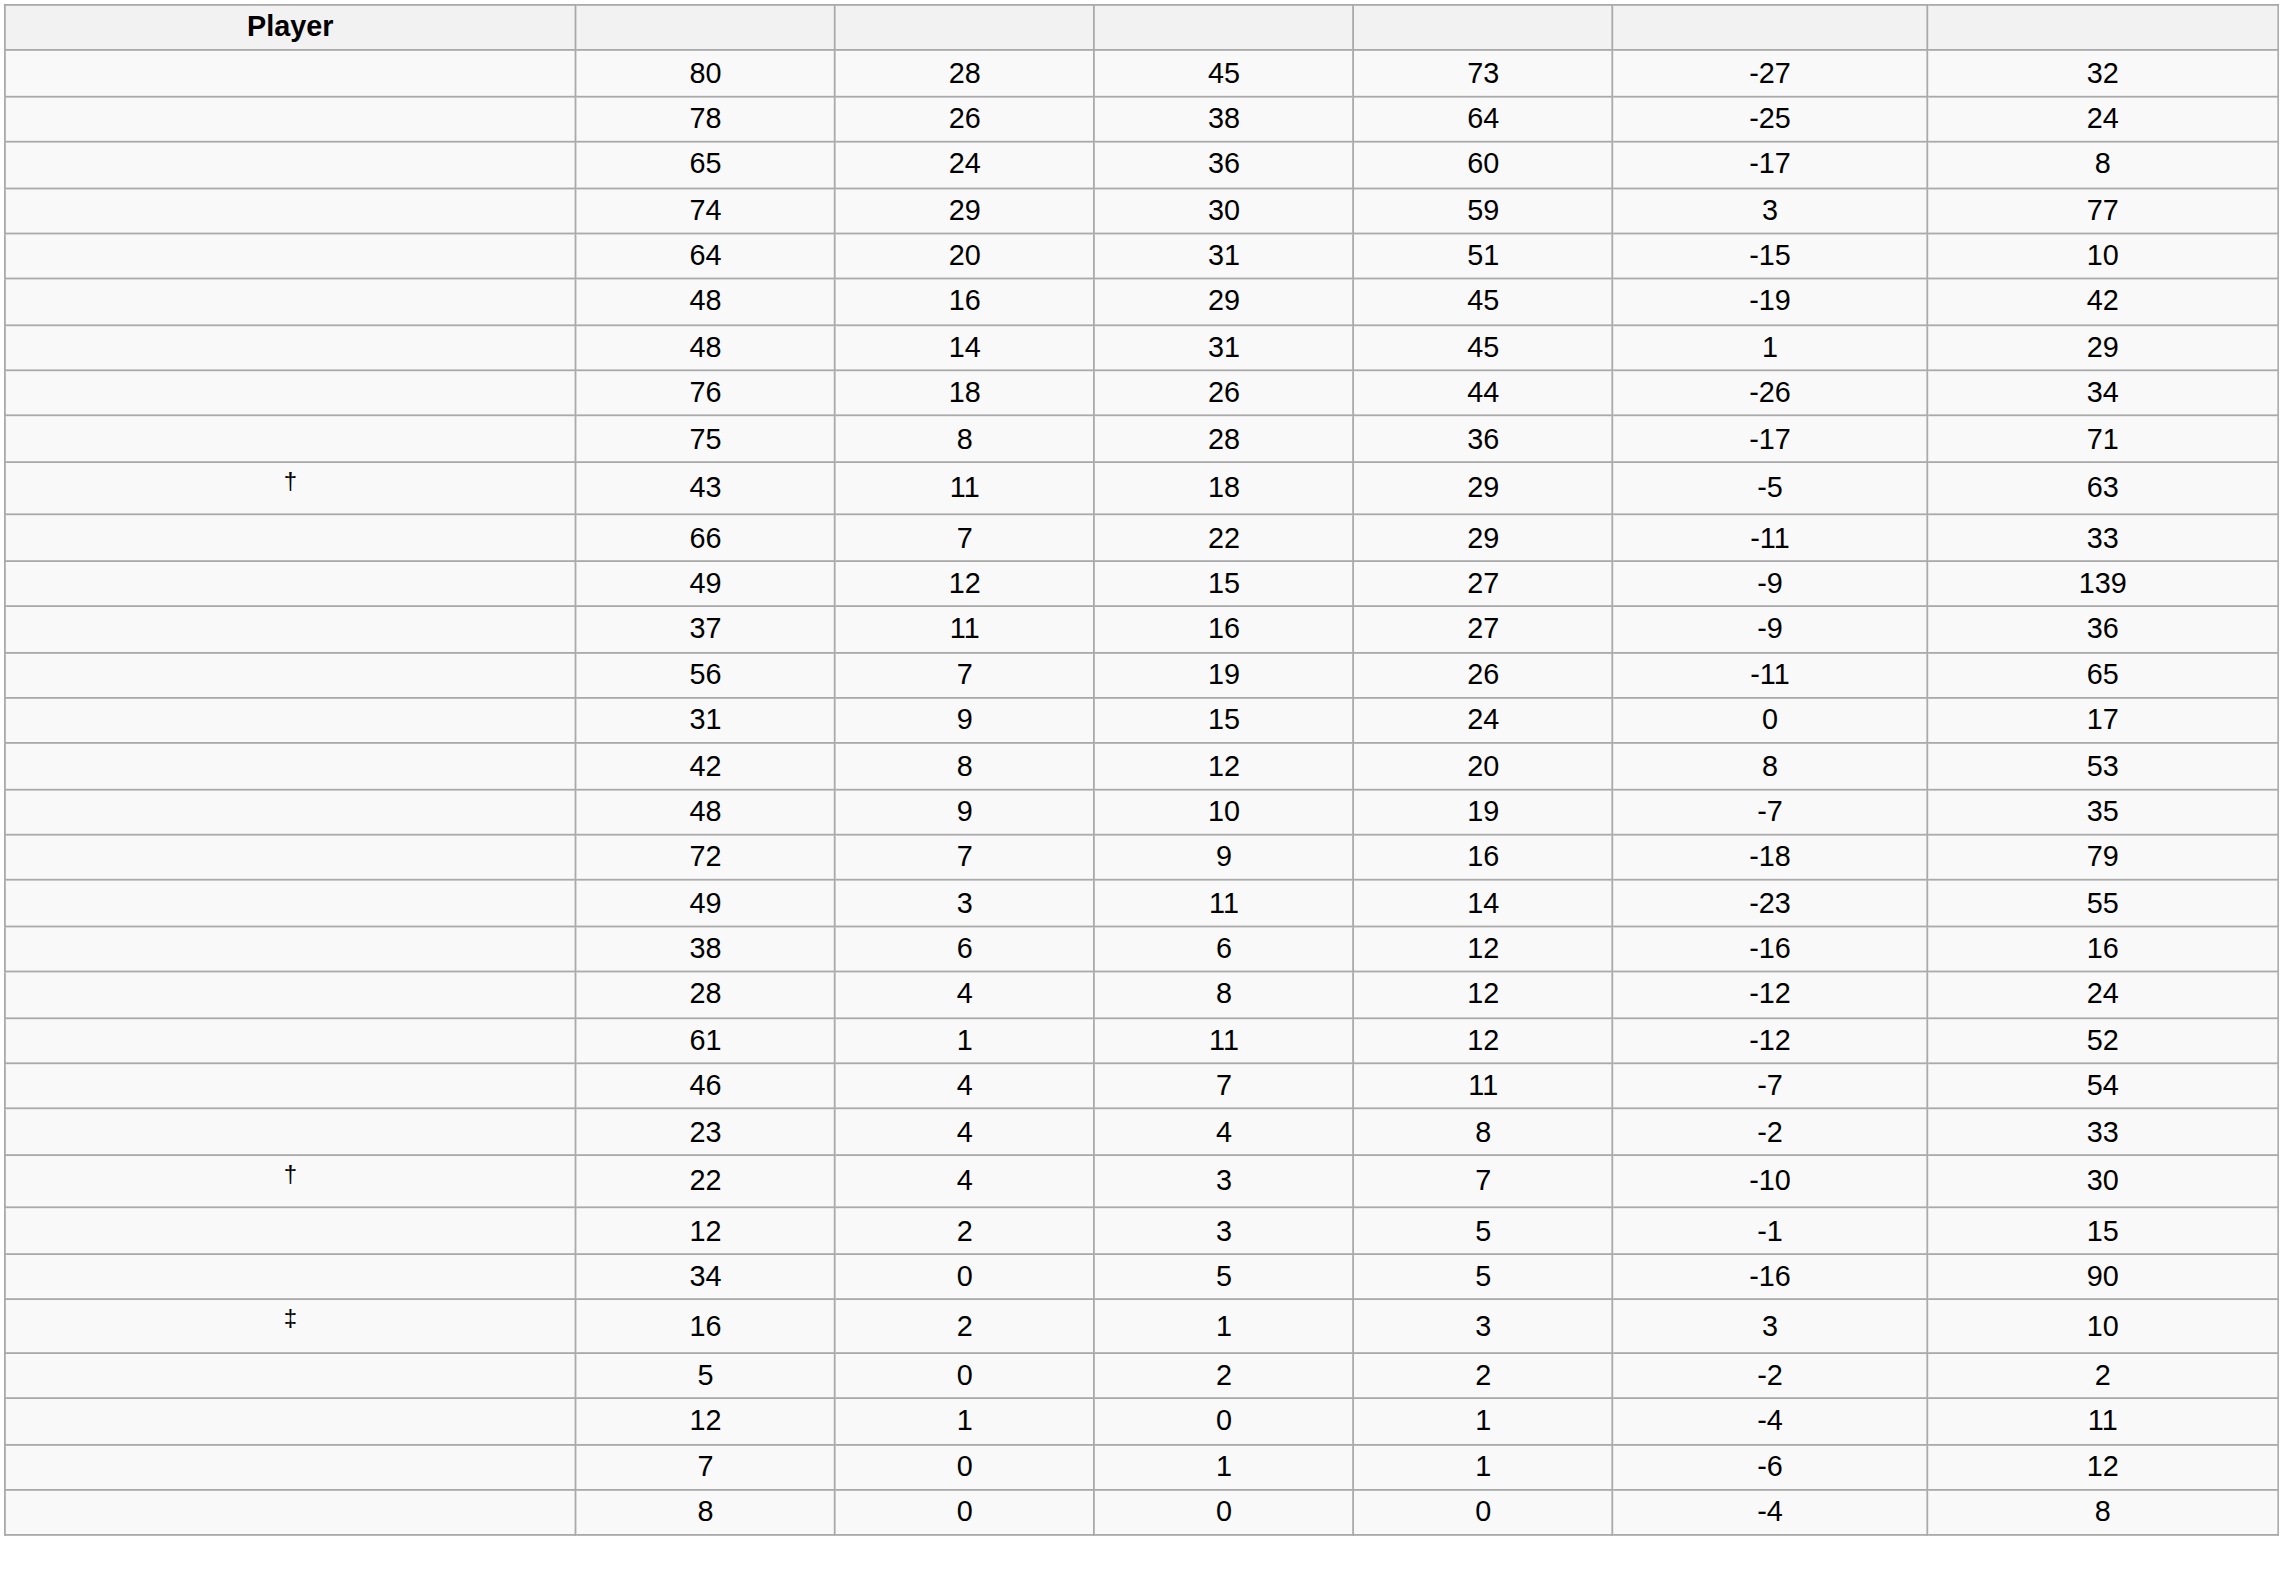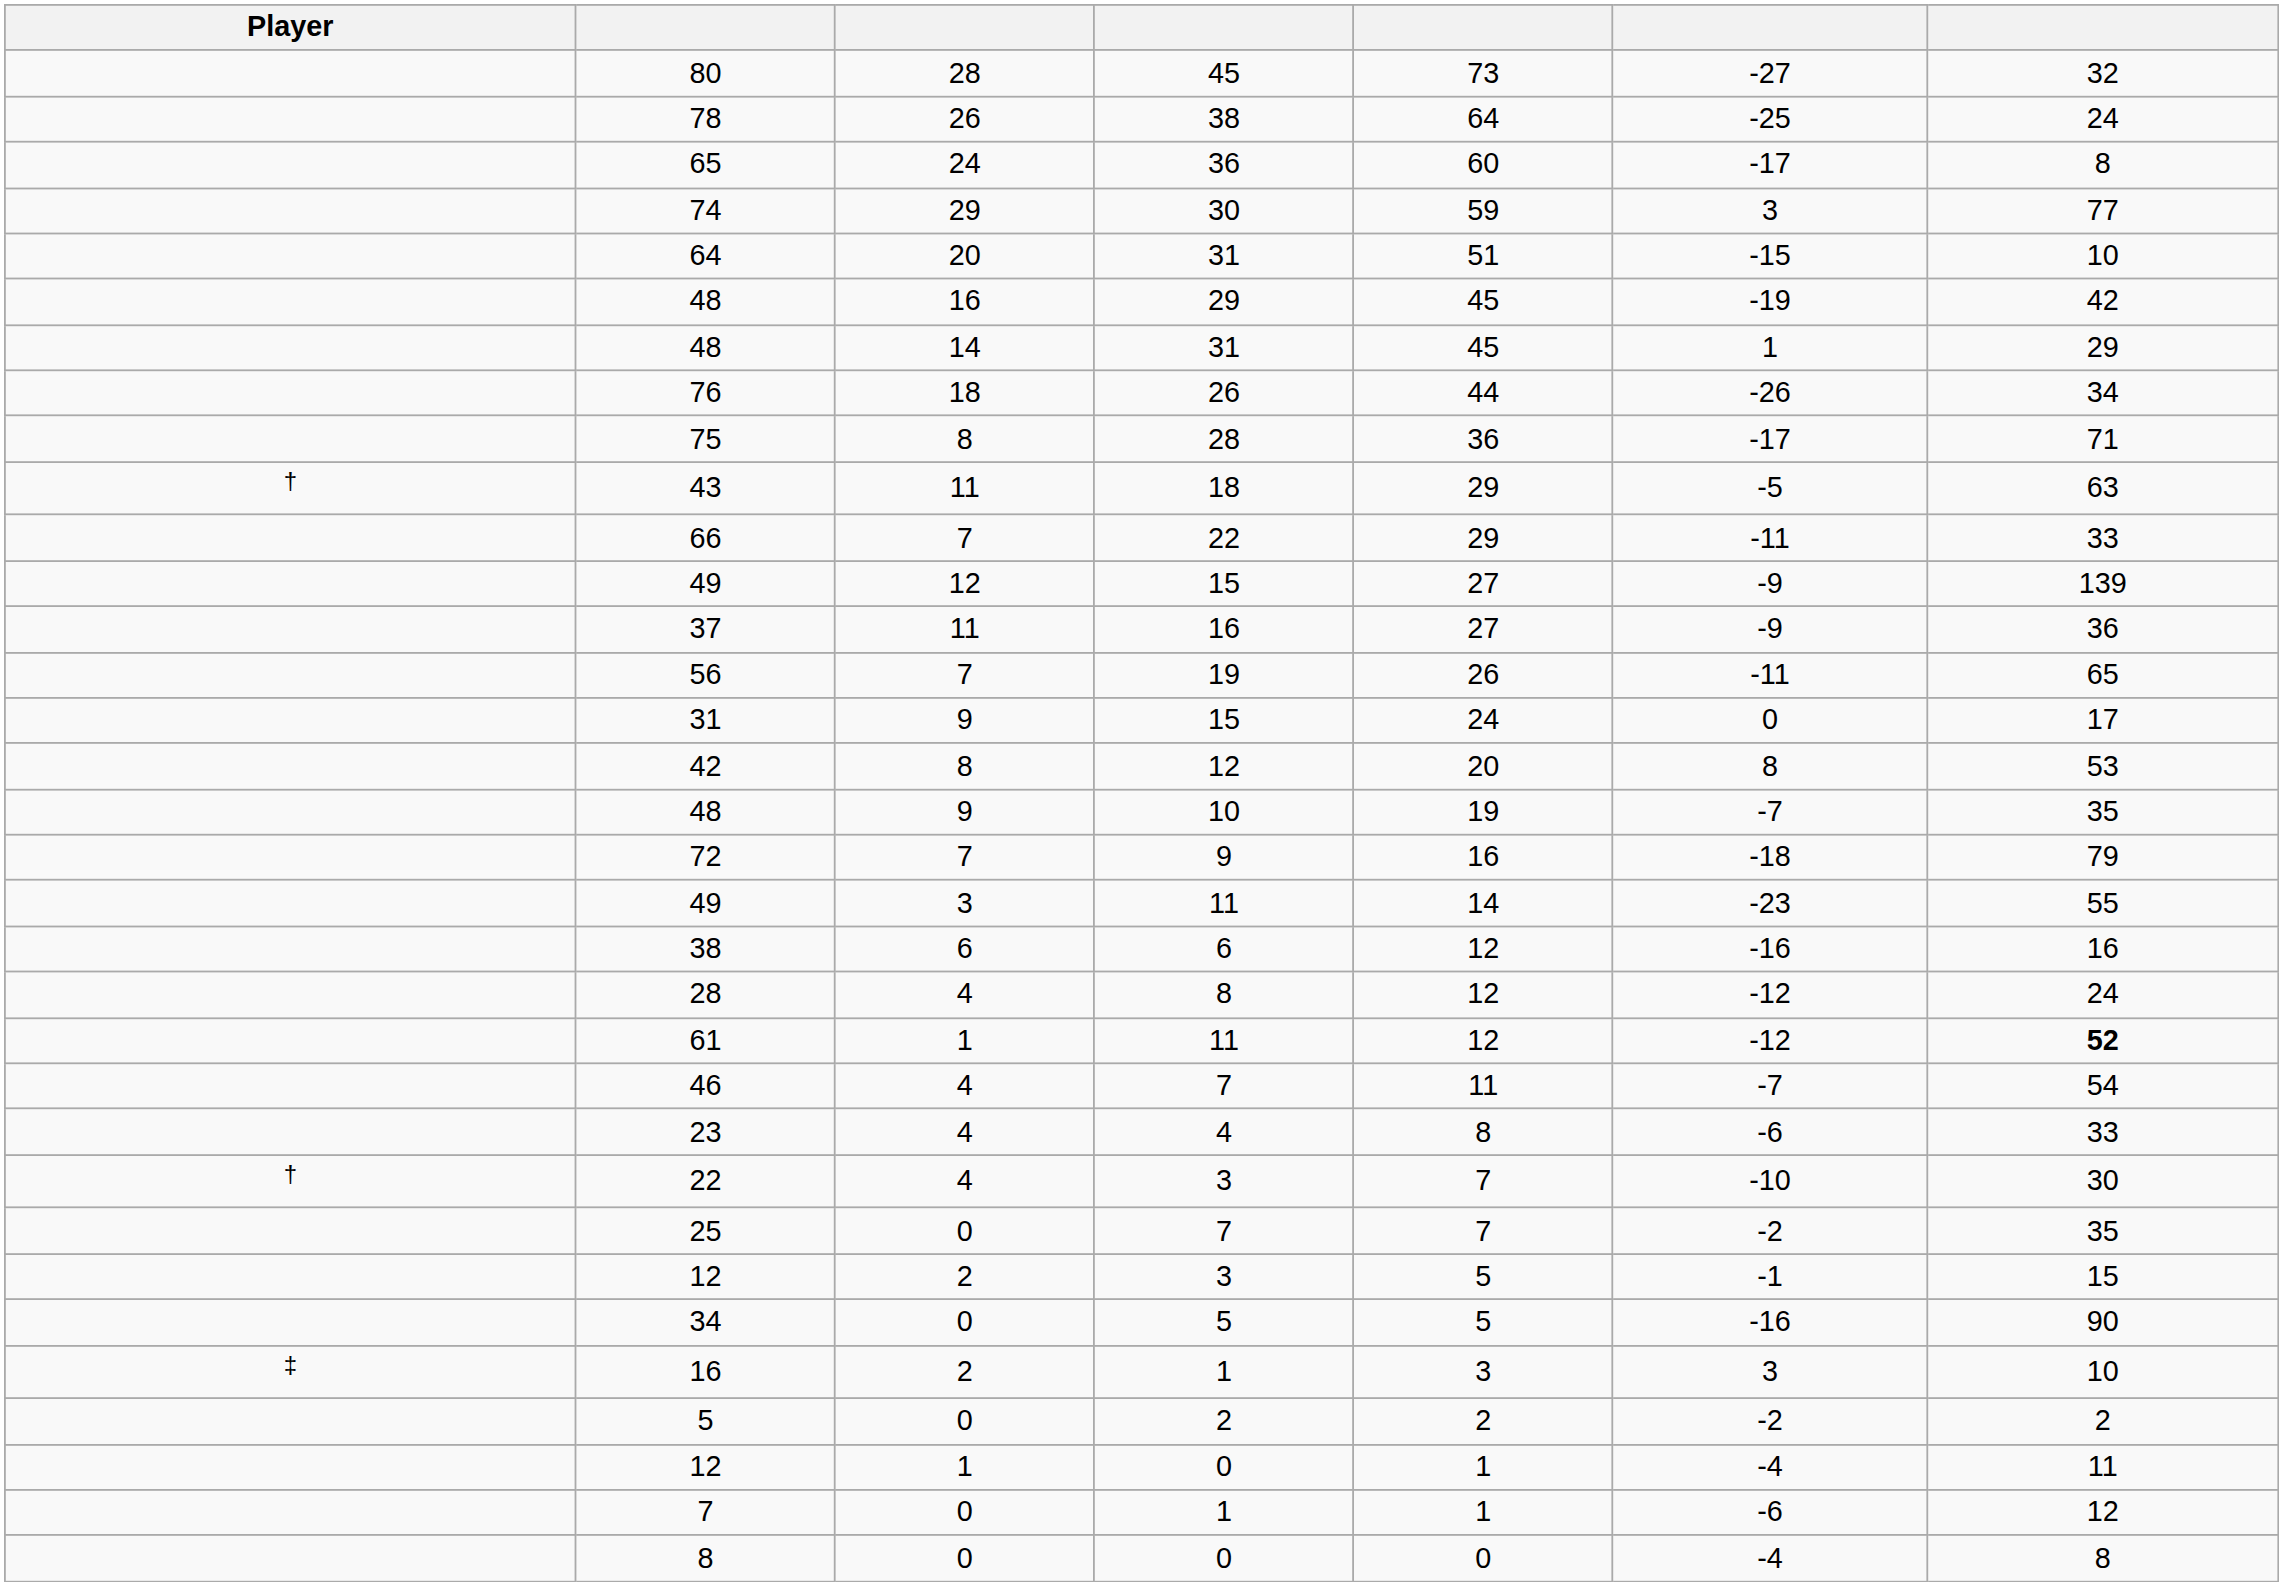 <table class="wikitable sortable" style="width:100%;">
 <tr align=center>
 <th>Player</th>
 <th></th>
 <th></th>
 <th></th>
 <th></th>
 <th data-sort-type="number"></th>
 <th></th>
 </tr>
 <tr align=center>
 <td></td>
 <td>80</td>
 <td>28</td>
 <td>45</td>
 <td>73</td>
 <td>-27</td>
 <td>32</td>
 </tr>
 <tr align=center>
 <td></td>
 <td>78</td>
 <td>26</td>
 <td>38</td>
 <td>64</td>
 <td>-25</td>
 <td>24</td>
 </tr>
 <tr align=center>
 <td></td>
 <td>65</td>
 <td>24</td>
 <td>36</td>
 <td>60</td>
 <td>-17</td>
 <td>8</td>
 </tr>
 <tr align=center>
 <td></td>
 <td>74</td>
 <td>29</td>
 <td>30</td>
 <td>59</td>
 <td>3</td>
 <td>77</td>
 </tr>
 <tr align=center>
 <td></td>
 <td>64</td>
 <td>20</td>
 <td>31</td>
 <td>51</td>
 <td>-15</td>
 <td>10</td>
 </tr>
 <tr align=center>
 <td></td>
 <td>48</td>
 <td>16</td>
 <td>29</td>
 <td>45</td>
 <td>-19</td>
 <td>42</td>
 </tr>
 <tr align=center>
 <td></td>
 <td>48</td>
 <td>14</td>
 <td>31</td>
 <td>45</td>
 <td>1</td>
 <td>29</td>
 </tr>
 <tr align=center>
 <td></td>
 <td>76</td>
 <td>18</td>
 <td>26</td>
 <td>44</td>
 <td>-26</td>
 <td>34</td>
 </tr>
 <tr align=center>
 <td></td>
 <td>75</td>
 <td>8</td>
 <td>28</td>
 <td>36</td>
 <td>-17</td>
 <td>71</td>
 </tr>
 <tr align=center>
 <td><sup>†</sup></td>
 <td>43</td>
 <td>11</td>
 <td>18</td>
 <td>29</td>
 <td>-5</td>
 <td>63</td>
 </tr>
 <tr align=center>
 <td></td>
 <td>66</td>
 <td>7</td>
 <td>22</td>
 <td>29</td>
 <td>-11</td>
 <td>33</td>
 </tr>
 <tr align=center>
 <td></td>
 <td>49</td>
 <td>12</td>
 <td>15</td>
 <td>27</td>
 <td>-9</td>
 <td>139</td>
 </tr>
 <tr align=center>
 <td></td>
 <td>37</td>
 <td>11</td>
 <td>16</td>
 <td>27</td>
 <td>-9</td>
 <td>36</td>
 </tr>
 <tr align=center>
 <td></td>
 <td>56</td>
 <td>7</td>
 <td>19</td>
 <td>26</td>
 <td>-11</td>
 <td>65</td>
 </tr>
 <tr align=center>
 <td></td>
 <td>31</td>
 <td>9</td>
 <td>15</td>
 <td>24</td>
 <td>0</td>
 <td>17</td>
 </tr>
 <tr align=center>
 <td></td>
 <td>42</td>
 <td>8</td>
 <td>12</td>
 <td>20</td>
 <td>8</td>
 <td>53</td>
 </tr>
 <tr align=center>
 <td></td>
 <td>48</td>
 <td>9</td>
 <td>10</td>
 <td>19</td>
 <td>-7</td>
 <td>35</td>
 </tr>
 <tr align=center>
 <td></td>
 <td>72</td>
 <td>7</td>
 <td>9</td>
 <td>16</td>
 <td>-18</td>
 <td>79</td>
 </tr>
 <tr align=center>
 <td></td>
 <td>49</td>
 <td>3</td>
 <td>11</td>
 <td>14</td>
 <td>-23</td>
 <td>55</td>
 </tr>
 <tr align=center>
 <td></td>
 <td>38</td>
 <td>6</td>
 <td>6</td>
 <td>12</td>
 <td>-16</td>
 <td>16</td>
 </tr>
 <tr align=center>
 <td></td>
 <td>28</td>
 <td>4</td>
 <td>8</td>
 <td>12</td>
 <td>-12</td>
 <td>24</td>
 </tr>
 <tr align=center>
 <td></td>
 <td>61</td>
 <td>1</td>
 <td>11</td>
 <td>12</td>
 <td>-12</td>
-<td>52</td>
+<td><strong>52</strong></td>
 </tr>
 <tr align=center>
 <td></td>
 <td>46</td>
 <td>4</td>
 <td>7</td>
 <td>11</td>
 <td>-7</td>
 <td>54</td>
 </tr>
 <tr align=center>
 <td></td>
 <td>23</td>
 <td>4</td>
 <td>4</td>
 <td>8</td>
-<td>-2</td>
+<td>-6</td>
 <td>33</td>
 </tr>
 <tr align=center>
 <td><sup>†</sup></td>
 <td>22</td>
 <td>4</td>
 <td>3</td>
 <td>7</td>
 <td>-10</td>
 <td>30</td>
+</tr>
+<tr align=center>
+<td></td>
+<td>25</td>
+<td>0</td>
+<td>7</td>
+<td>7</td>
+<td>-2</td>
+<td>35</td>
 </tr>
 <tr align=center>
 <td></td>
 <td>12</td>
 <td>2</td>
 <td>3</td>
 <td>5</td>
 <td>-1</td>
 <td>15</td>
 </tr>
 <tr align=center>
 <td></td>
 <td>34</td>
 <td>0</td>
 <td>5</td>
 <td>5</td>
 <td>-16</td>
 <td>90</td>
 </tr>
 <tr align=center>
 <td><sup>‡</sup></td>
 <td>16</td>
 <td>2</td>
 <td>1</td>
 <td>3</td>
 <td>3</td>
 <td>10</td>
 </tr>
 <tr align=center>
 <td></td>
 <td>5</td>
 <td>0</td>
 <td>2</td>
 <td>2</td>
 <td>-2</td>
 <td>2</td>
 </tr>
 <tr align=center>
 <td></td>
 <td>12</td>
 <td>1</td>
 <td>0</td>
 <td>1</td>
 <td>-4</td>
 <td>11</td>
 </tr>
 <tr align=center>
 <td></td>
 <td>7</td>
 <td>0</td>
 <td>1</td>
 <td>1</td>
 <td>-6</td>
 <td>12</td>
 </tr>
 <tr align=center>
 <td></td>
 <td>8</td>
 <td>0</td>
 <td>0</td>
 <td>0</td>
 <td>-4</td>
 <td>8</td>
 </tr>
 </table>
